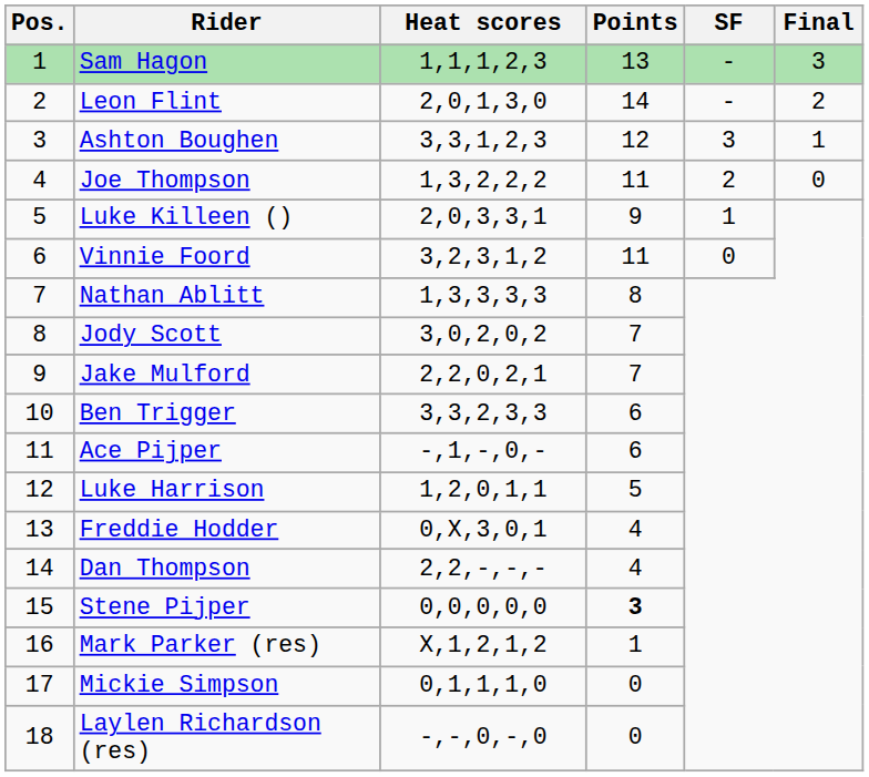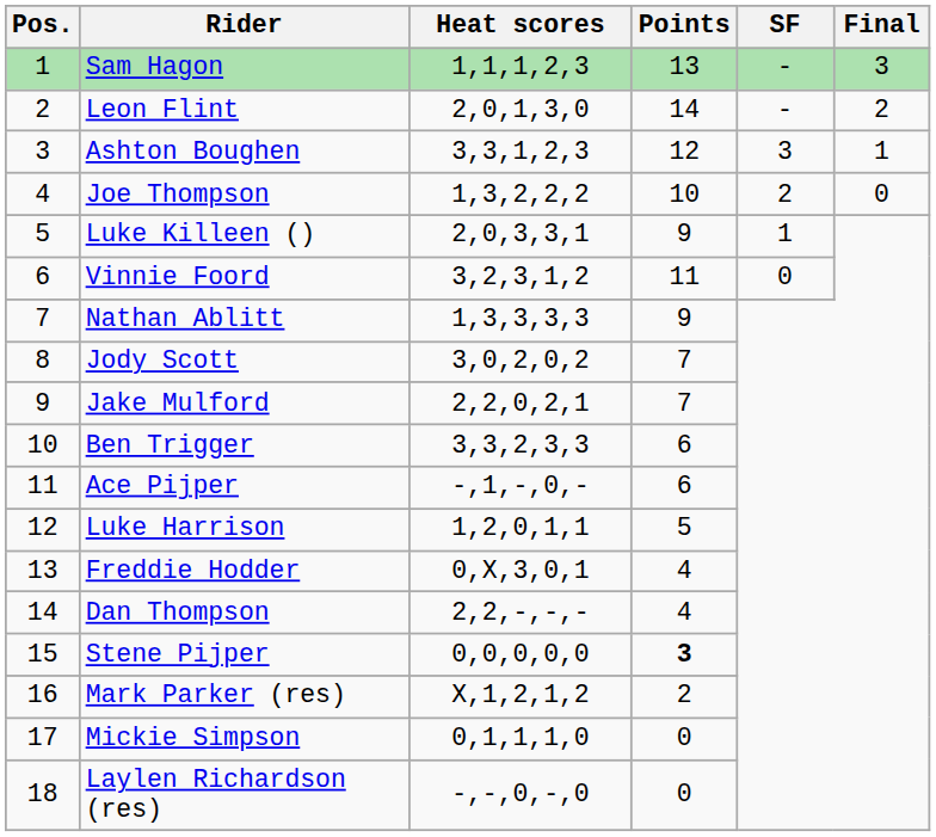 <table class=wikitable style="font-size:93%;">
 <tr>
 <th width=25px>Pos.</th>
 <th width=150px>Rider</th>
 <th width=100px>Heat scores</th>
 <th width=40px>Points</th>
 <th width=40px>SF</th>
 <th width=40px>Final</th>
 </tr>
 <tr align=center  style="background:#ACE1AF;">
 <td>1</td>
 <td align=left><a href='#'>Sam Hagon</a></td>
 <td>1,1,1,2,3</td>
 <td>13</td>
 <td>-</td>
 <td>3</td>
 </tr>
 <tr align=center>
 <td>2</td>
 <td align=left><a href='#'>Leon Flint</a></td>
 <td>2,0,1,3,0</td>
 <td>14</td>
 <td>-</td>
 <td>2</td>
 </tr>
 <tr align=center>
 <td>3</td>
 <td align=left><a href='#'>Ashton Boughen</a></td>
 <td>3,3,1,2,3</td>
 <td>12</td>
 <td>3</td>
 <td>1</td>
 </tr>
 <tr align=center>
 <td>4</td>
 <td align=left><a href='#'>Joe Thompson</a></td>
 <td>1,3,2,2,2</td>
-<td>11</td>
+<td>10</td>
 <td>2</td>
 <td>0</td>
 </tr>
 <tr align=center>
 <td>5</td>
 <td align=left><a href='#'>Luke Killeen</a> ()</td>
 <td>2,0,3,3,1</td>
 <td>9</td>
 <td>1</td>
 </tr>
 <tr align=center>
 <td>6</td>
 <td align=left><a href='#'>Vinnie Foord</a></td>
 <td>3,2,3,1,2</td>
 <td>11</td>
 <td>0</td>
 </tr>
 <tr align=center>
 <td>7</td>
 <td align=left><a href='#'>Nathan Ablitt</a></td>
 <td>1,3,3,3,3</td>
-<td>8</td>
+<td>9</td>
 </tr>
 <tr align=center>
 <td>8</td>
 <td align=left><a href='#'>Jody Scott</a></td>
 <td>3,0,2,0,2</td>
 <td>7</td>
 </tr>
 <tr align=center>
 <td>9</td>
 <td align=left><a href='#'>Jake Mulford</a></td>
 <td>2,2,0,2,1</td>
 <td>7</td>
 </tr>
 <tr align=center>
 <td>10</td>
 <td align=left><a href='#'>Ben Trigger</a></td>
 <td>3,3,2,3,3</td>
 <td>6</td>
 </tr>
 <tr align=center>
 <td>11</td>
 <td align=left><a href='#'>Ace Pijper</a></td>
 <td>-,1,-,0,-</td>
 <td>6</td>
 </tr>
 <tr align=center>
 <td>12</td>
 <td align=left><a href='#'>Luke Harrison</a></td>
 <td>1,2,0,1,1</td>
 <td>5</td>
 </tr>
 <tr align=center>
 <td>13</td>
 <td align=left><a href='#'>Freddie Hodder</a></td>
 <td>0,X,3,0,1</td>
 <td>4</td>
 </tr>
 <tr align=center>
 <td>14</td>
 <td align=left><a href='#'>Dan Thompson</a></td>
 <td>2,2,-,-,-</td>
 <td>4</td>
 </tr>
 <tr align=center>
 <td>15</td>
 <td align=left><a href='#'>Stene Pijper</a></td>
 <td>0,0,0,0,0</td>
 <td><strong>3</strong></td>
 </tr>
 <tr align=center>
 <td>16</td>
 <td align=left><a href='#'>Mark Parker</a> (res)</td>
 <td>X,1,2,1,2</td>
-<td>1</td>
+<td>2</td>
 </tr>
 <tr align=center>
 <td>17</td>
 <td align=left><a href='#'>Mickie Simpson</a></td>
 <td>0,1,1,1,0</td>
 <td>0</td>
 </tr>
 <tr align=center>
 <td>18</td>
 <td align=left><a href='#'>Laylen Richardson</a> (res)</td>
 <td>-,-,0,-,0</td>
 <td>0</td>
 </tr>
 </table>
